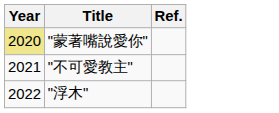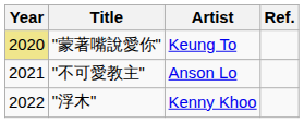 <table class="wikitable plainrowheaders">
 <tr>
 <th scope="col">Year</th>
 <th scope="col">Title</th>
+<th>Artist</th>
 <th>Ref.</th>
 </tr>
 <tr>
 <td style="background: khaki;">2020</td>
 <td>"蒙著嘴說愛你"</td>
+<td><a href='#'>Keung To</a></td>
 <td></td>
 </tr>
 <tr>
 <td>2021</td>
 <td>"不可愛教主"</td>
+<td><a href='#'>Anson Lo</a></td>
 <td></td>
 </tr>
 <tr>
 <td>2022</td>
 <td>"浮木"</td>
+<td><a href='#'>Kenny Khoo</a></td>
 <td></td>
 </tr>
 </table>
